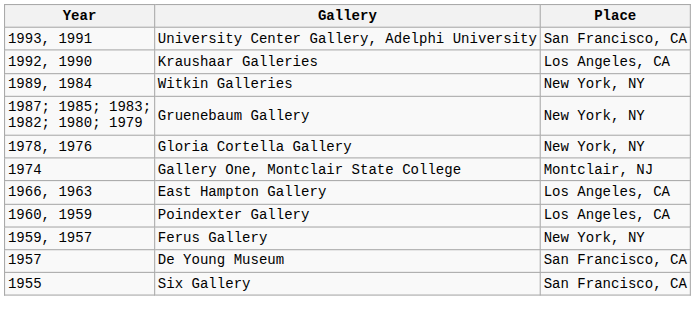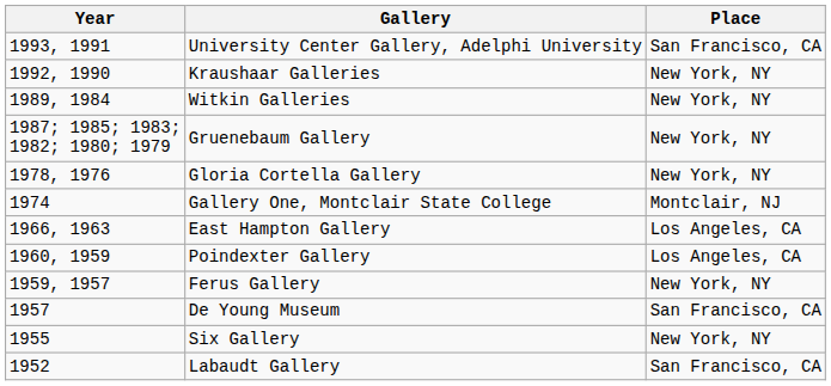 <table class="wikitable">
 <tr>
 <th>Year</th>
 <th>Gallery</th>
 <th>Place</th>
 </tr>
 <tr>
 <td>1993, 1991</td>
 <td>University Center Gallery, Adelphi University</td>
 <td>San Francisco, CA</td>
 </tr>
 <tr>
 <td>1992, 1990</td>
 <td>Kraushaar Galleries</td>
-<td>Los Angeles, CA</td>
+<td>New York, NY</td>
 </tr>
 <tr>
 <td>1989, 1984</td>
 <td>Witkin Galleries</td>
 <td>New York, NY</td>
 </tr>
 <tr>
 <td>1987; 1985; 1983;<br>1982; 1980; 1979</td>
 <td>Gruenebaum Gallery</td>
 <td>New York, NY</td>
 </tr>
 <tr>
 <td>1978, 1976</td>
 <td>Gloria Cortella Gallery</td>
 <td>New York, NY</td>
 </tr>
 <tr>
 <td>1974</td>
 <td>Gallery One, Montclair State College</td>
 <td>Montclair, NJ</td>
 </tr>
 <tr>
 <td>1966, 1963</td>
 <td>East Hampton Gallery</td>
 <td>Los Angeles, CA</td>
 </tr>
 <tr>
 <td>1960, 1959</td>
 <td>Poindexter Gallery</td>
 <td>Los Angeles, CA</td>
 </tr>
 <tr>
 <td>1959, 1957</td>
 <td>Ferus Gallery</td>
 <td>New York, NY</td>
 </tr>
 <tr>
 <td>1957</td>
 <td>De Young Museum</td>
 <td>San Francisco, CA</td>
 </tr>
 <tr>
 <td>1955</td>
 <td>Six Gallery</td>
+<td>New York, NY</td>
+</tr>
+<tr>
+<td>1952</td>
+<td>Labaudt Gallery</td>
 <td>San Francisco, CA</td>
 </tr>
 </table>
